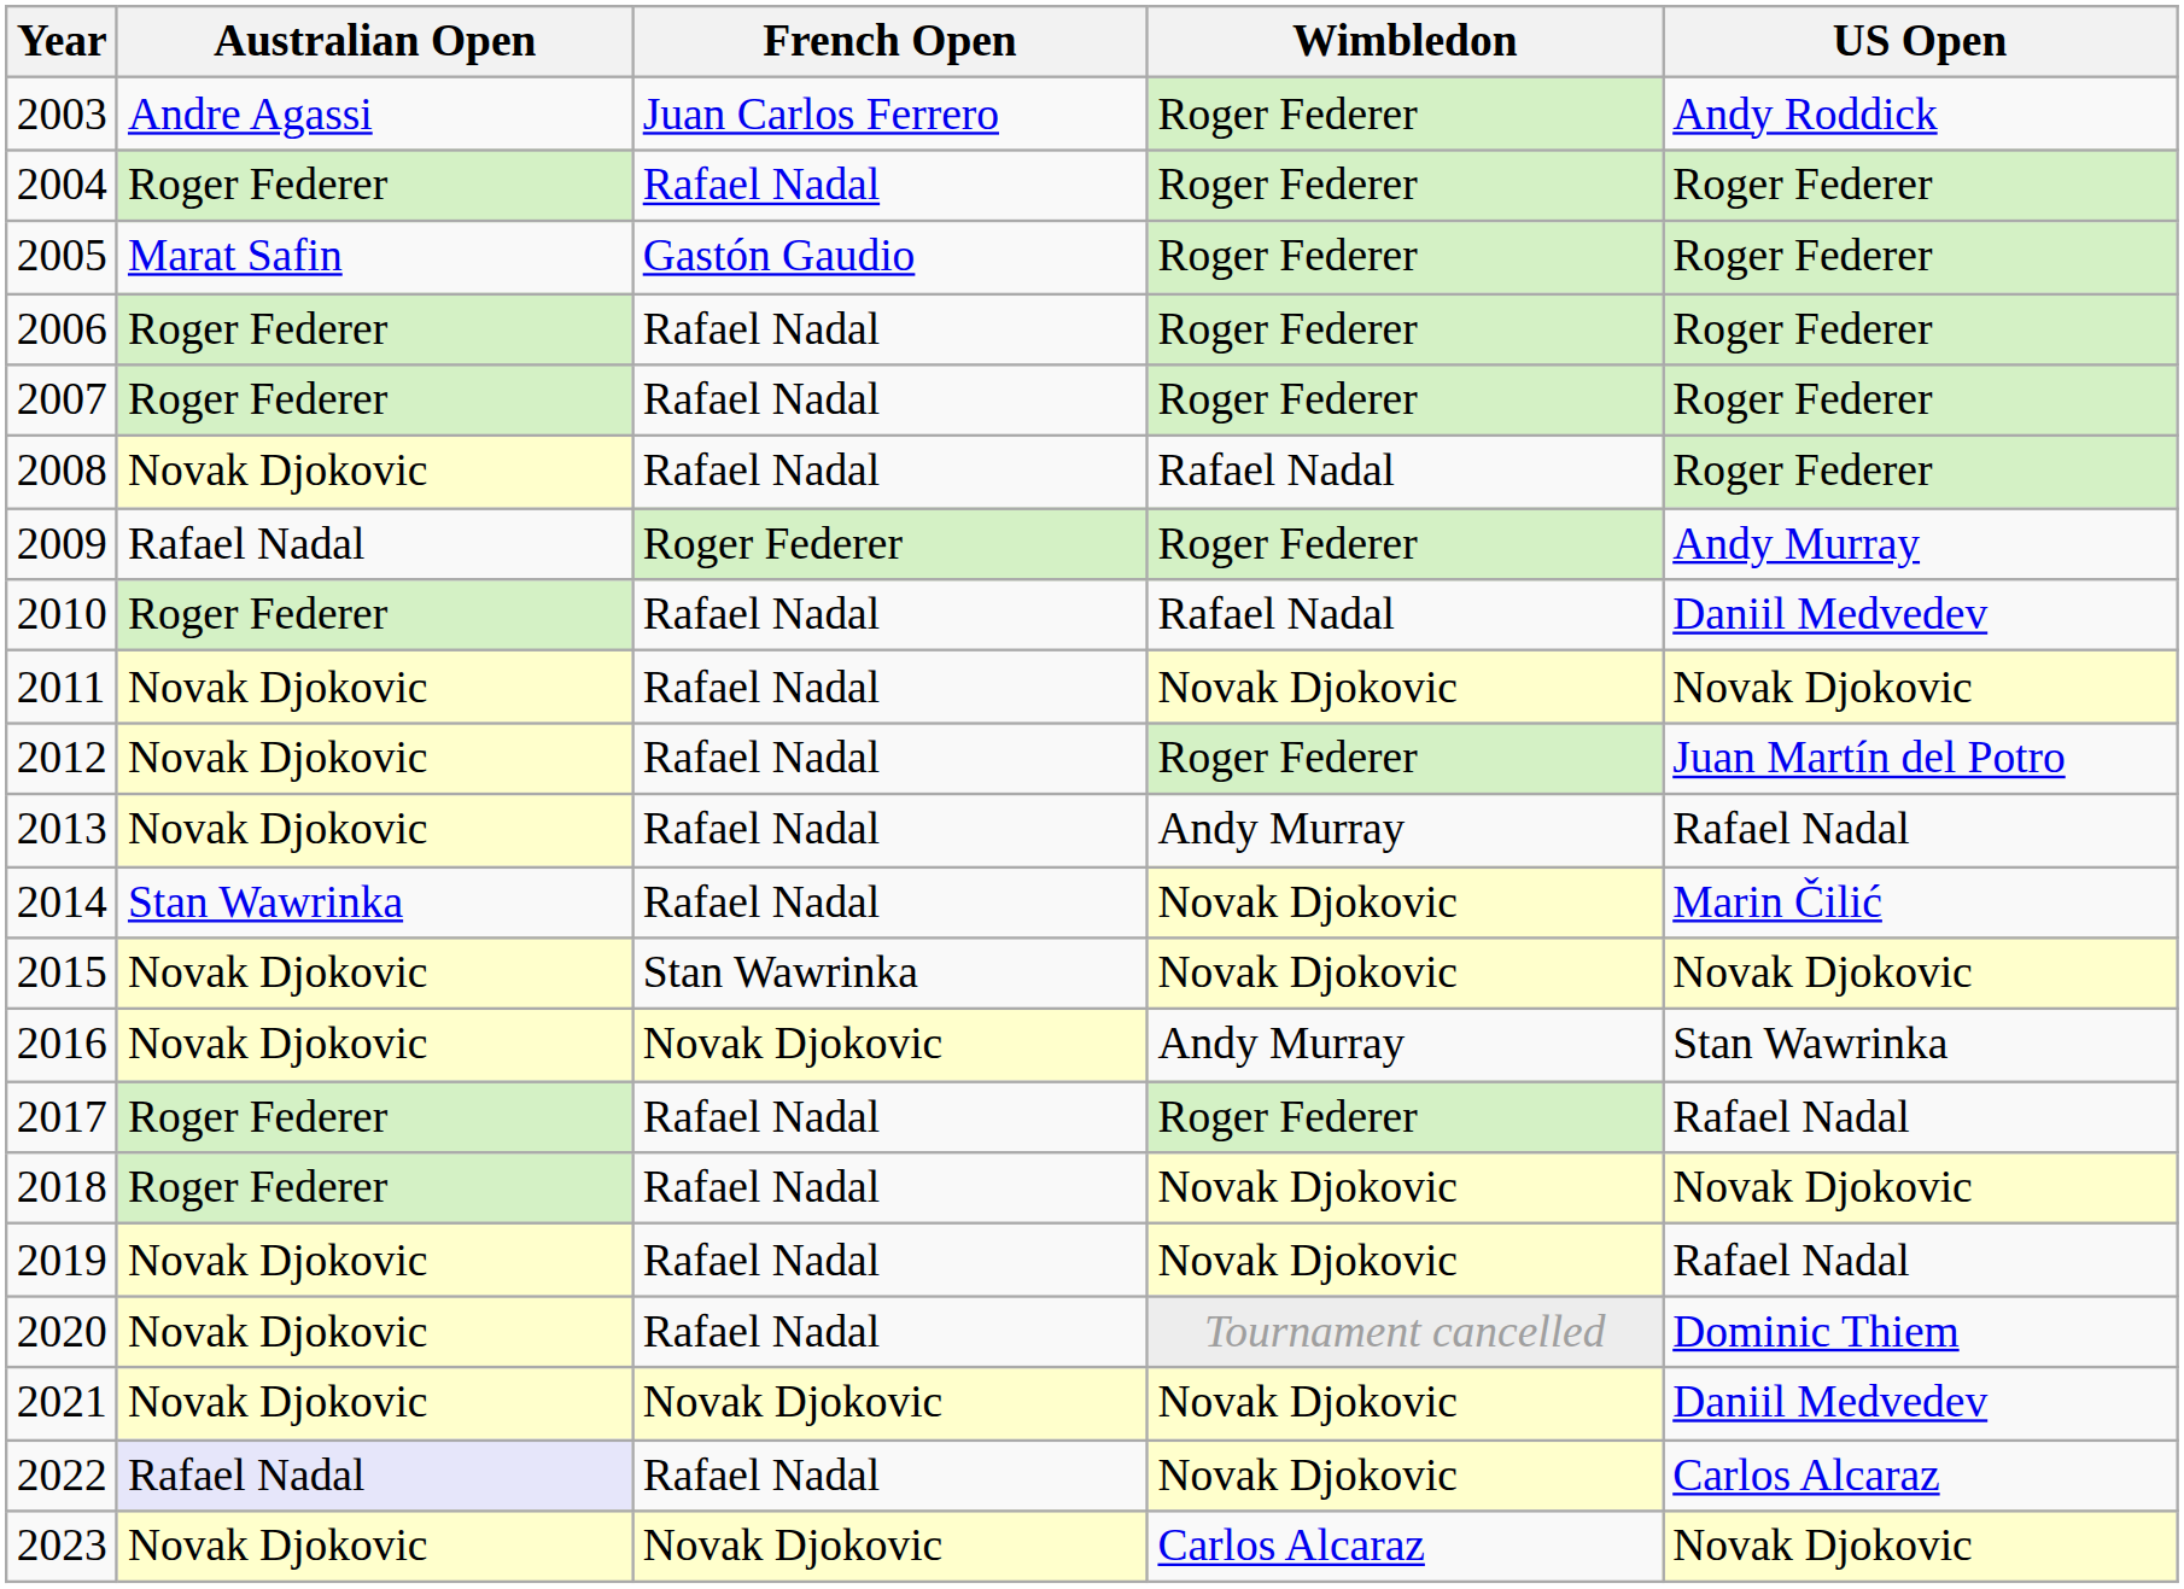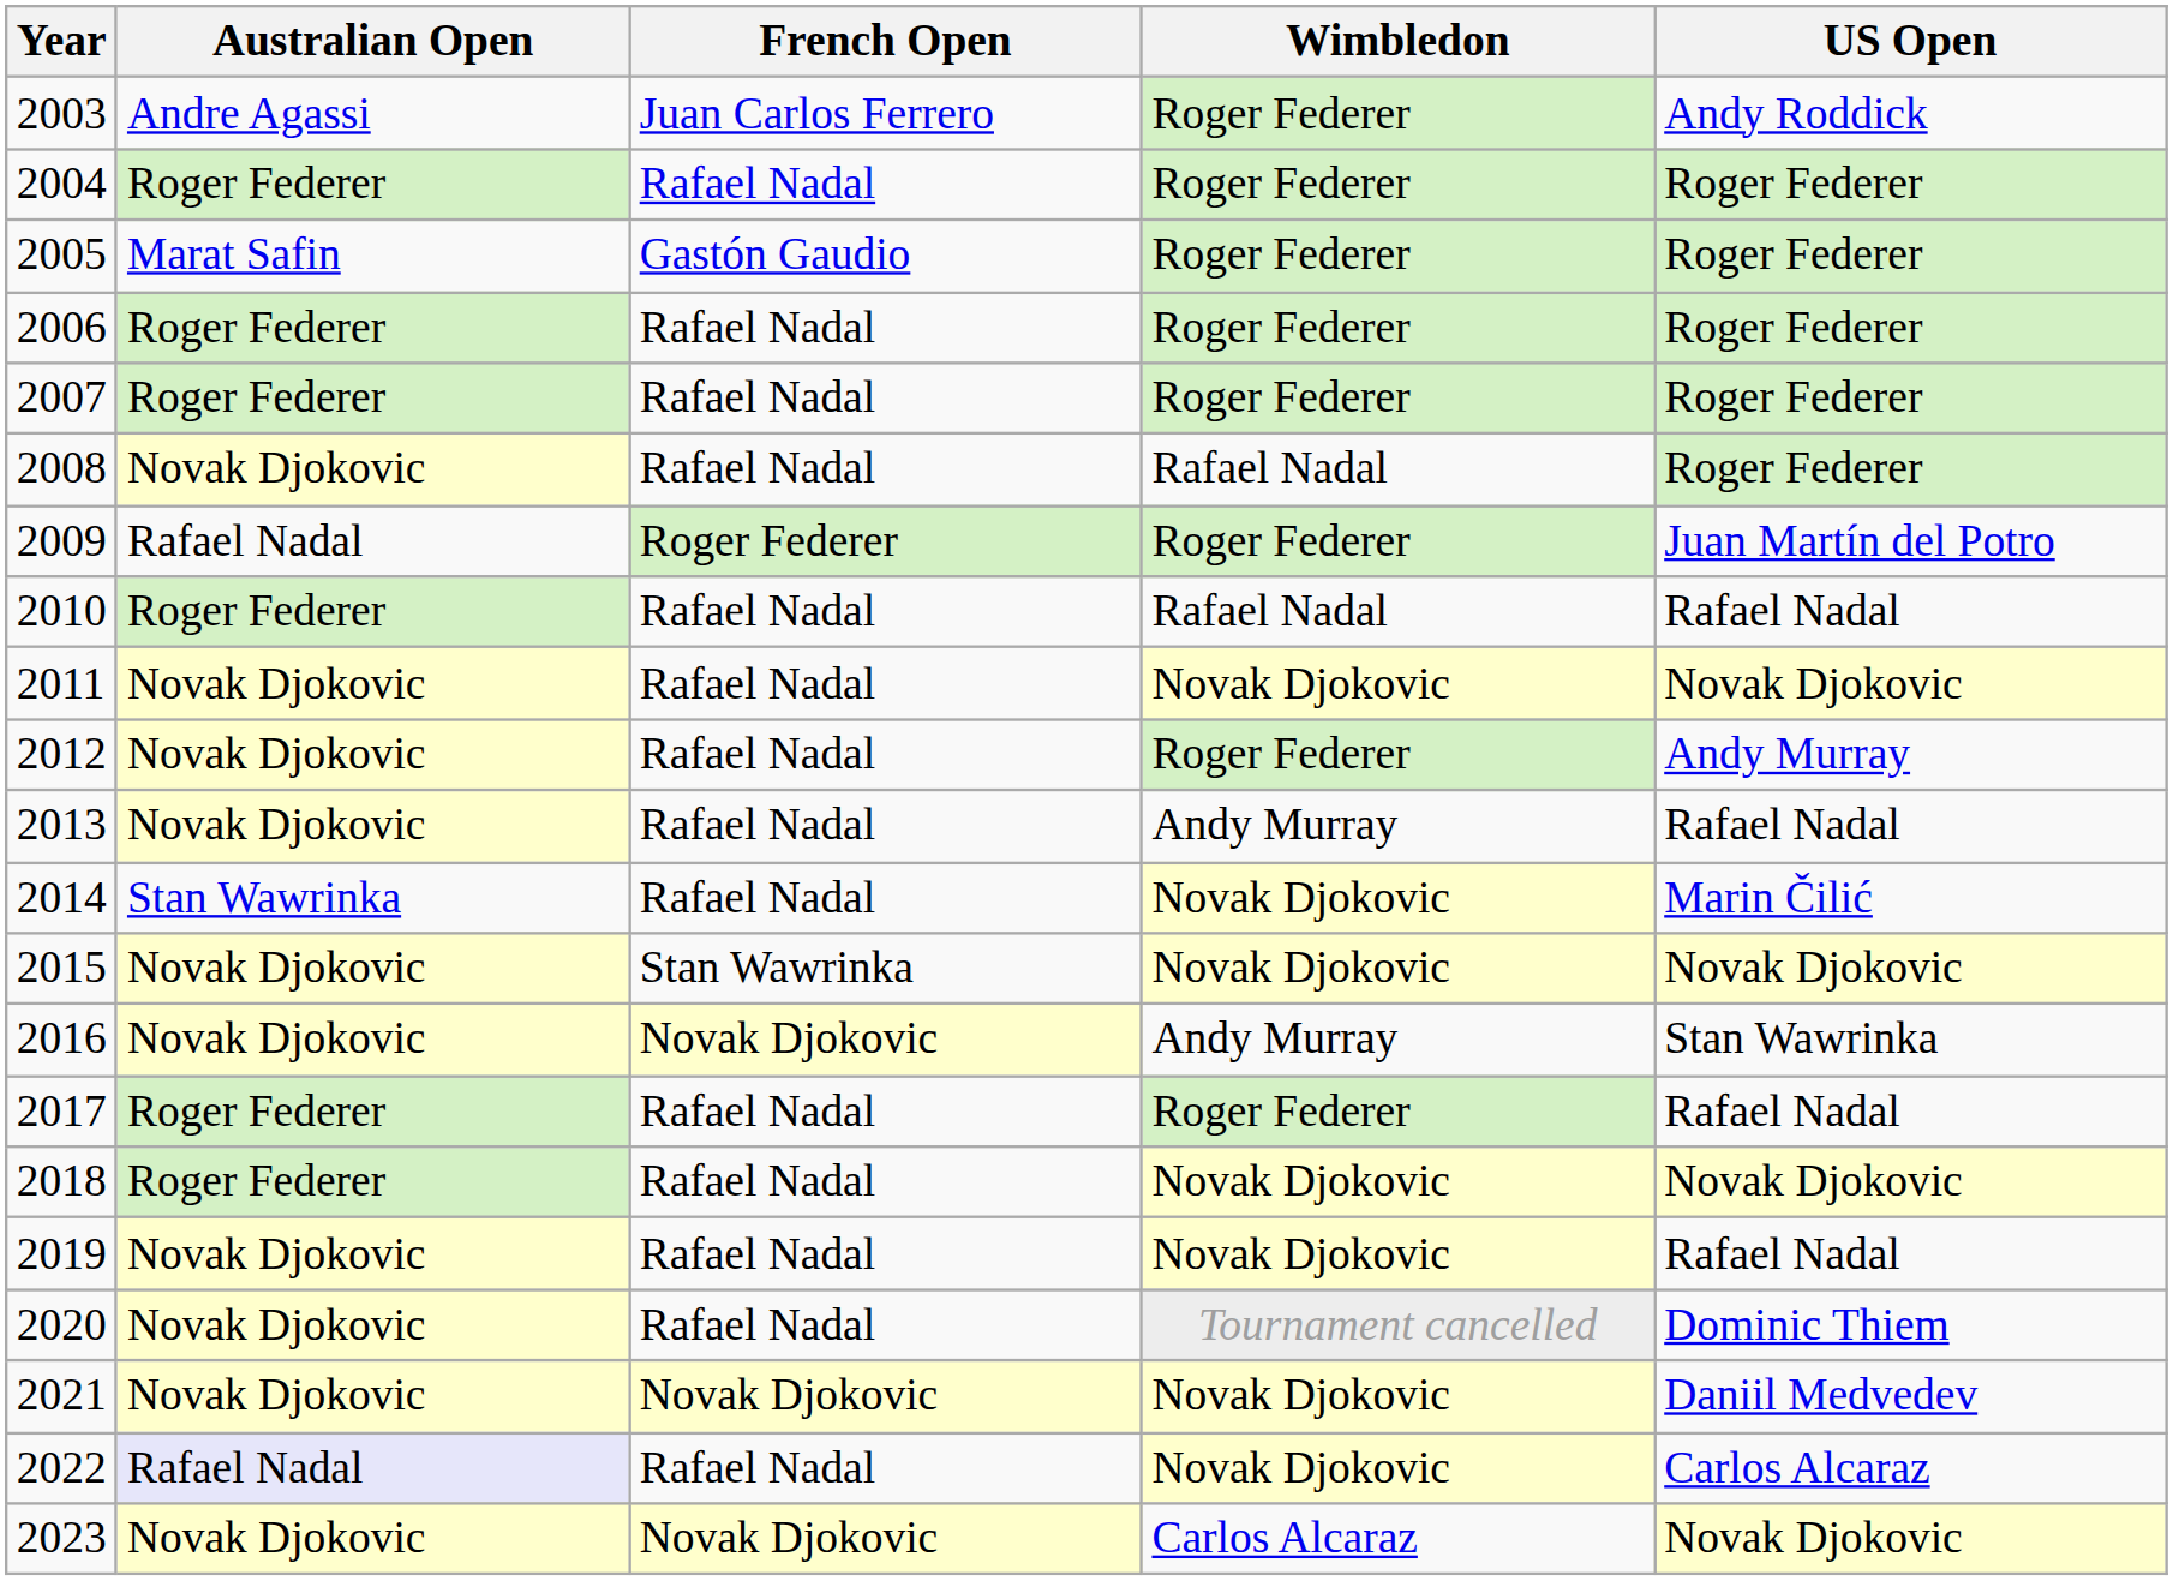 <table class=wikitable>
 <tr>
 <th>Year</th>
 <th width=175>Australian Open</th>
 <th width=175>French Open</th>
 <th width=175>Wimbledon</th>
 <th width=175>US Open</th>
 </tr>
 <tr>
 <td>2003</td>
 <td> <a href='#'>Andre Agassi</a></td>
 <td> <a href='#'>Juan Carlos Ferrero</a></td>
 <td bgcolor="#d4f1c5"> Roger Federer</td>
 <td> <a href='#'>Andy Roddick</a></td>
 </tr>
 <tr>
 <td>2004</td>
 <td bgcolor="#d4f1c5"> Roger Federer</td>
 <td> <a href='#'>Rafael Nadal</a></td>
 <td bgcolor="#d4f1c5"> Roger Federer</td>
 <td bgcolor="#d4f1c5"> Roger Federer</td>
 </tr>
 <tr>
 <td>2005</td>
 <td> <a href='#'>Marat Safin</a></td>
 <td> <a href='#'>Gastón Gaudio</a></td>
 <td bgcolor="#d4f1c5"> Roger Federer</td>
 <td bgcolor="#d4f1c5"> Roger Federer</td>
 </tr>
 <tr>
 <td>2006</td>
 <td bgcolor="#d4f1c5"> Roger Federer</td>
 <td> Rafael Nadal</td>
 <td bgcolor="#d4f1c5"> Roger Federer</td>
 <td bgcolor="#d4f1c5"> Roger Federer</td>
 </tr>
 <tr>
 <td>2007</td>
 <td bgcolor="#d4f1c5"> Roger Federer</td>
 <td> Rafael Nadal</td>
 <td bgcolor="#d4f1c5"> Roger Federer</td>
 <td bgcolor="#d4f1c5"> Roger Federer</td>
 </tr>
 <tr>
 <td>2008</td>
 <td bgcolor=#ffffcc> Novak Djokovic</td>
 <td> Rafael Nadal</td>
 <td> Rafael Nadal</td>
 <td bgcolor="#d4f1c5"> Roger Federer</td>
 </tr>
 <tr>
 <td>2009</td>
 <td> Rafael Nadal</td>
 <td bgcolor="#d4f1c5"> Roger Federer</td>
 <td bgcolor="#d4f1c5"> Roger Federer</td>
-<td> <a href='#'>Andy Murray</a></td>
+<td> <a href='#'>Juan Martín del Potro</a></td>
 </tr>
 <tr>
 <td>2010</td>
 <td bgcolor="#d4f1c5"> Roger Federer</td>
 <td> Rafael Nadal</td>
 <td> Rafael Nadal</td>
-<td> <a href='#'>Daniil Medvedev</a></td>
+<td> Rafael Nadal</td>
 </tr>
 <tr>
 <td>2011</td>
 <td bgcolor=#ffffcc> Novak Djokovic</td>
 <td> Rafael Nadal</td>
 <td bgcolor=#ffffcc> Novak Djokovic</td>
 <td bgcolor=#ffffcc> Novak Djokovic</td>
 </tr>
 <tr>
 <td>2012</td>
 <td bgcolor=#ffffcc> Novak Djokovic</td>
 <td> Rafael Nadal</td>
 <td bgcolor="#d4f1c5"> Roger Federer</td>
-<td> <a href='#'>Juan Martín del Potro</a></td>
+<td> <a href='#'>Andy Murray</a></td>
 </tr>
 <tr>
 <td>2013</td>
 <td bgcolor=#ffffcc> Novak Djokovic</td>
 <td> Rafael Nadal</td>
 <td> Andy Murray</td>
 <td> Rafael Nadal</td>
 </tr>
 <tr>
 <td>2014</td>
 <td> <a href='#'>Stan Wawrinka</a></td>
 <td> Rafael Nadal</td>
 <td bgcolor=#ffffcc> Novak Djokovic</td>
 <td> <a href='#'>Marin Čilić</a></td>
 </tr>
 <tr>
 <td>2015</td>
 <td bgcolor=#ffffcc> Novak Djokovic</td>
 <td> Stan Wawrinka</td>
 <td bgcolor=#ffffcc> Novak Djokovic</td>
 <td bgcolor=#ffffcc> Novak Djokovic</td>
 </tr>
 <tr>
 <td>2016</td>
 <td bgcolor=#ffffcc> Novak Djokovic</td>
 <td bgcolor=#ffffcc> Novak Djokovic</td>
 <td> Andy Murray</td>
 <td> Stan Wawrinka</td>
 </tr>
 <tr>
 <td>2017</td>
 <td bgcolor="#d4f1c5"> Roger Federer</td>
 <td> Rafael Nadal</td>
 <td bgcolor="#d4f1c5"> Roger Federer</td>
 <td> Rafael Nadal</td>
 </tr>
 <tr>
 <td>2018</td>
 <td bgcolor="#d4f1c5"> Roger Federer</td>
 <td> Rafael Nadal</td>
 <td bgcolor=#ffffcc> Novak Djokovic</td>
 <td bgcolor=#ffffcc> Novak Djokovic</td>
 </tr>
 <tr>
 <td>2019</td>
 <td bgcolor=#ffffcc> Novak Djokovic</td>
 <td> Rafael Nadal</td>
 <td bgcolor=#ffffcc> Novak Djokovic</td>
 <td> Rafael Nadal</td>
 </tr>
 <tr>
 <td>2020</td>
 <td bgcolor=#ffffcc> Novak Djokovic</td>
 <td> Rafael Nadal</td>
 <td style="background: #ededed; color:#9f9f9f; text-align: center;"><em>Tournament cancelled</em></td>
 <td> <a href='#'>Dominic Thiem</a></td>
 </tr>
 <tr>
 <td>2021</td>
 <td bgcolor=#ffffcc> Novak Djokovic</td>
 <td bgcolor=#ffffcc> Novak Djokovic</td>
 <td bgcolor=#ffffcc> Novak Djokovic</td>
 <td> <a href='#'>Daniil Medvedev</a></td>
 </tr>
 <tr>
 <td>2022</td>
 <td style="background: lavender;"> Rafael Nadal</td>
 <td> Rafael Nadal</td>
 <td bgcolor=#ffffcc> Novak Djokovic</td>
 <td> <a href='#'>Carlos Alcaraz</a></td>
 </tr>
 <tr>
 <td>2023</td>
 <td bgcolor=#ffffcc> Novak Djokovic</td>
 <td bgcolor=#ffffcc> Novak Djokovic</td>
 <td> <a href='#'>Carlos Alcaraz</a></td>
 <td bgcolor=#ffffcc> Novak Djokovic</td>
 </tr>
 </table>
